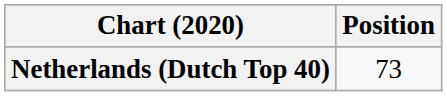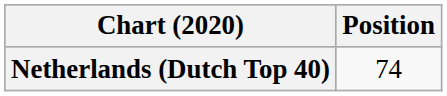 <table class="wikitable plainrowheaders" style="text-align:center">
 <tr>
 <th scope="col">Chart (2020)</th>
 <th scope="col">Position</th>
 </tr>
 <tr>
 <th scope="row">Netherlands (Dutch Top 40)</th>
-<td>73</td>
+<td>74</td>
 </tr>
 </table>
